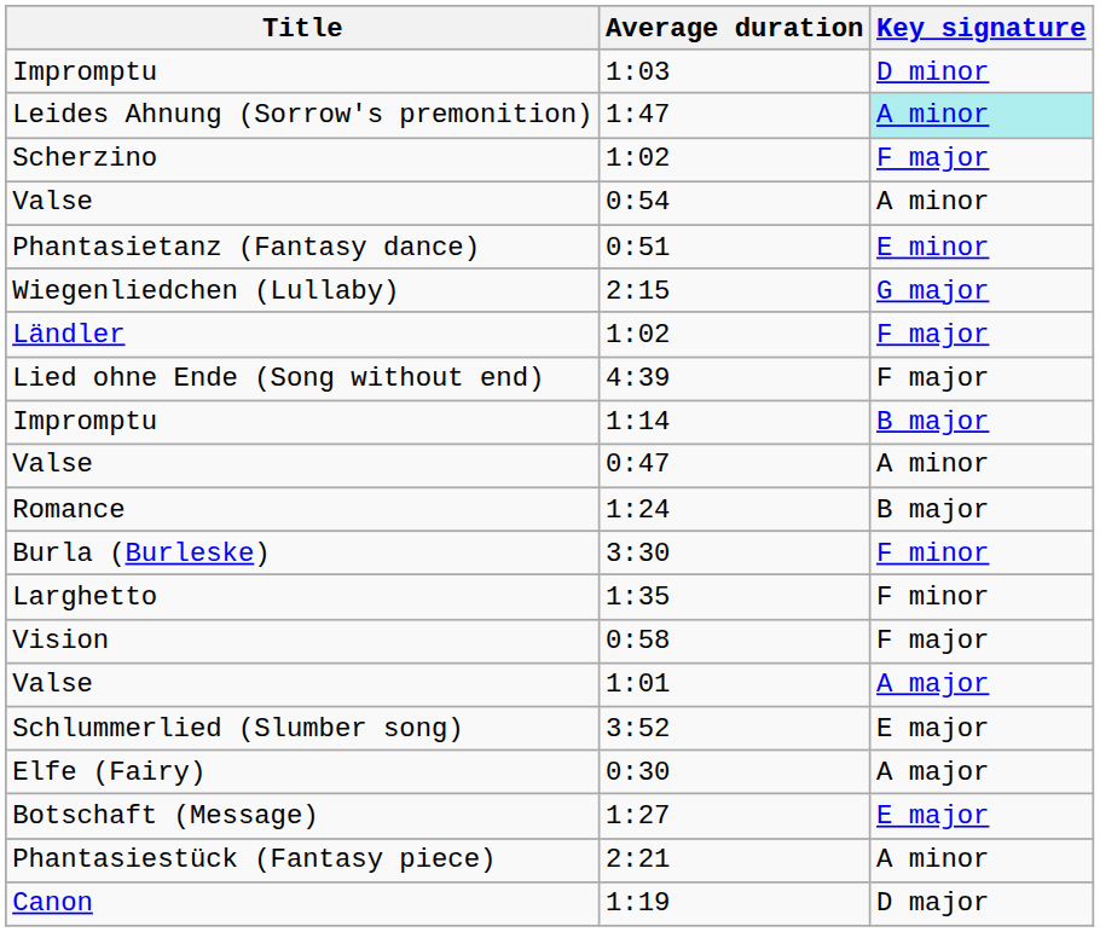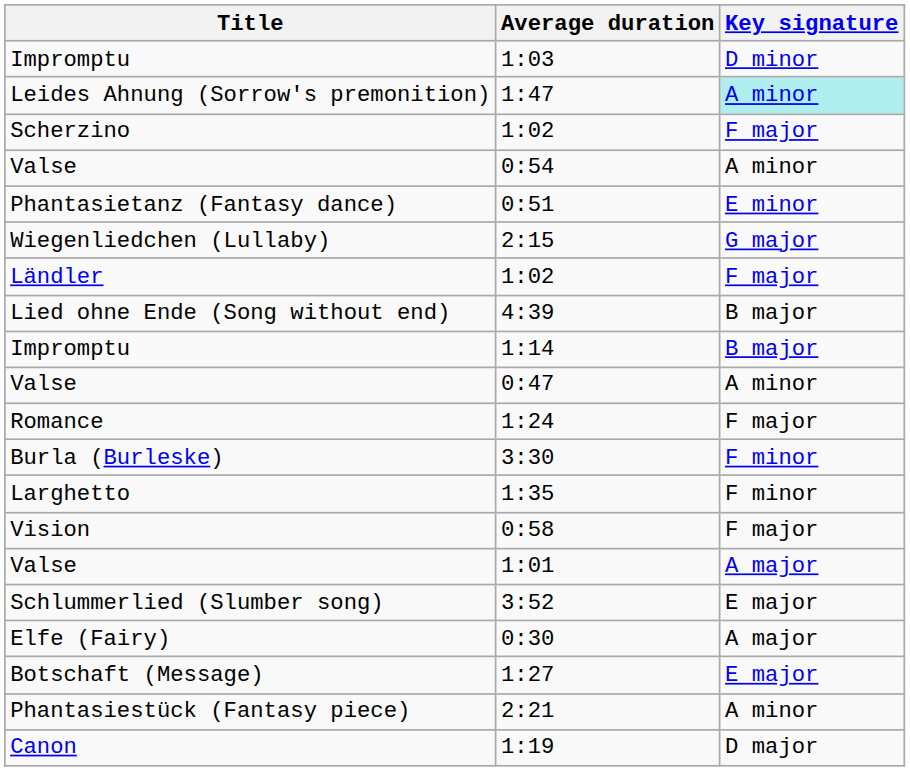 <table class="wikitable">
 <tr>
 <th>Title</th>
 <th>Average duration</th>
 <th><a href='#'>Key signature</a></th>
 </tr>
 <tr>
 <td>Impromptu</td>
 <td>1:03</td>
 <td><a href='#'>D minor</a></td>
 </tr>
 <tr>
 <td>Leides Ahnung (Sorrow's premonition)</td>
 <td>1:47</td>
 <td style="background: paleturquoise;"><a href='#'>A minor</a></td>
 </tr>
 <tr>
 <td>Scherzino</td>
 <td>1:02</td>
 <td><a href='#'>F major</a></td>
 </tr>
 <tr>
 <td>Valse</td>
 <td>0:54</td>
 <td>A minor</td>
 </tr>
 <tr>
 <td>Phantasietanz (Fantasy dance)</td>
 <td>0:51</td>
 <td><a href='#'>E minor</a></td>
 </tr>
 <tr>
 <td>Wiegenliedchen (Lullaby)</td>
 <td>2:15</td>
 <td><a href='#'>G major</a></td>
 </tr>
 <tr>
 <td><a href='#'>Ländler</a></td>
 <td>1:02</td>
 <td><a href='#'>F major</a></td>
 </tr>
 <tr>
 <td>Lied ohne Ende (Song without end)</td>
 <td>4:39</td>
-<td>F major</td>
+<td>B major</td>
 </tr>
 <tr>
 <td>Impromptu</td>
 <td>1:14</td>
 <td><a href='#'>B major</a></td>
 </tr>
 <tr>
 <td>Valse</td>
 <td>0:47</td>
 <td>A minor</td>
 </tr>
 <tr>
 <td>Romance</td>
 <td>1:24</td>
-<td>B major</td>
+<td>F major</td>
 </tr>
 <tr>
 <td>Burla (<a href='#'>Burleske</a>)</td>
 <td>3:30</td>
 <td><a href='#'>F minor</a></td>
 </tr>
 <tr>
 <td>Larghetto</td>
 <td>1:35</td>
 <td>F minor</td>
 </tr>
 <tr>
 <td>Vision</td>
 <td>0:58</td>
 <td>F major</td>
 </tr>
 <tr>
 <td>Valse</td>
 <td>1:01</td>
 <td><a href='#'>A major</a></td>
 </tr>
 <tr>
 <td>Schlummerlied  (Slumber song)</td>
 <td>3:52</td>
 <td>E major</td>
 </tr>
 <tr>
 <td>Elfe (Fairy)</td>
 <td>0:30</td>
 <td>A major</td>
 </tr>
 <tr>
 <td>Botschaft (Message)</td>
 <td>1:27</td>
 <td><a href='#'>E major</a></td>
 </tr>
 <tr>
 <td>Phantasiestück (Fantasy piece)</td>
 <td>2:21</td>
 <td>A minor</td>
 </tr>
 <tr>
 <td><a href='#'>Canon</a></td>
 <td>1:19</td>
 <td>D major</td>
 </tr>
 </table>
